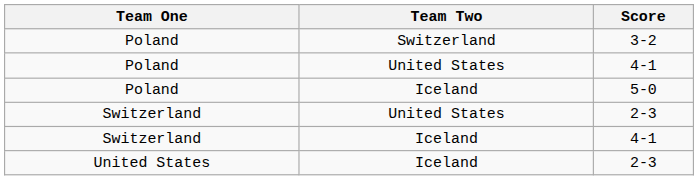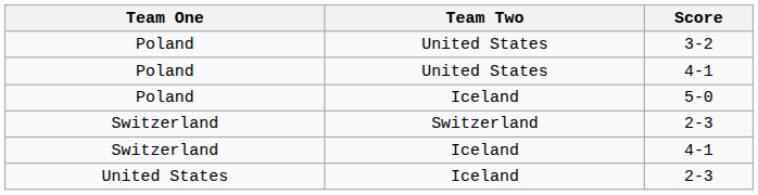 <table class="wikitable" style="text-align: center">
 <tr>
 <th width=250>Team One</th>
 <th width=250>Team Two</th>
 <th width=80>Score</th>
 </tr>
 <tr>
 <td> Poland</td>
-<td> Switzerland</td>
+<td> United States</td>
 <td>3-2</td>
 </tr>
 <tr>
 <td> Poland</td>
 <td> United States</td>
 <td>4-1</td>
 </tr>
 <tr>
 <td> Poland</td>
 <td> Iceland</td>
 <td>5-0</td>
 </tr>
 <tr>
 <td> Switzerland</td>
-<td> United States</td>
+<td> Switzerland</td>
 <td>2-3</td>
 </tr>
 <tr>
 <td> Switzerland</td>
 <td> Iceland</td>
 <td>4-1</td>
 </tr>
 <tr>
 <td> United States</td>
 <td> Iceland</td>
 <td>2-3</td>
 </tr>
 </table>
